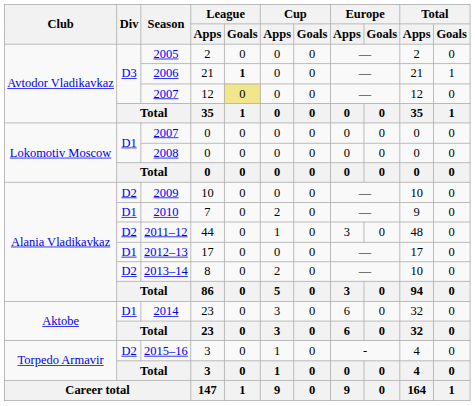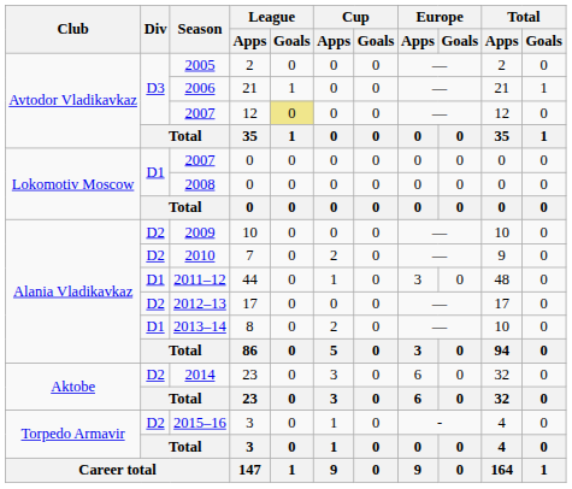 <table class="wikitable" style="text-align: center;">
 <tr>
 <th rowspan="2">Club</th>
 <th rowspan="2">Div</th>
 <th rowspan="2">Season</th>
 <th colspan="2">League</th>
 <th colspan="2">Cup</th>
 <th colspan="2">Europe</th>
 <th colspan="2">Total</th>
 </tr>
 <tr>
 <th>Apps</th>
 <th>Goals</th>
 <th>Apps</th>
 <th>Goals</th>
 <th>Apps</th>
 <th>Goals</th>
 <th>Apps</th>
 <th>Goals</th>
 </tr>
 <tr>
 <td rowspan="4" valign="center"><a href='#'>Avtodor Vladikavkaz</a></td>
 <td rowspan="3"><a href='#'>D3</a></td>
 <td><a href='#'>2005</a></td>
 <td>2</td>
 <td>0</td>
 <td>0</td>
 <td>0</td>
 <td colspan="2">—</td>
 <td>2</td>
 <td>0</td>
 </tr>
 <tr>
 <td><a href='#'>2006</a></td>
 <td>21</td>
-<td><strong>1</strong></td>
+<td>1</td>
 <td>0</td>
 <td>0</td>
 <td colspan="2">—</td>
 <td>21</td>
 <td>1</td>
 </tr>
 <tr>
 <td><a href='#'>2007</a></td>
 <td>12</td>
 <td style="background: khaki;">0</td>
 <td>0</td>
 <td>0</td>
 <td colspan="2">—</td>
 <td>12</td>
 <td>0</td>
 </tr>
 <tr>
 <th colspan="2">Total</th>
 <th>35</th>
 <th>1</th>
 <th>0</th>
 <th>0</th>
 <th>0</th>
 <th>0</th>
 <th>35</th>
 <th>1</th>
 </tr>
 <tr>
 <td rowspan="3" valign="center"><a href='#'>Lokomotiv Moscow</a></td>
 <td rowspan="2"><a href='#'>D1</a></td>
 <td><a href='#'>2007</a></td>
 <td>0</td>
 <td>0</td>
 <td>0</td>
 <td>0</td>
 <td>0</td>
 <td>0</td>
 <td>0</td>
 <td>0</td>
 </tr>
 <tr>
 <td><a href='#'>2008</a></td>
 <td>0</td>
 <td>0</td>
 <td>0</td>
 <td>0</td>
 <td>0</td>
 <td>0</td>
 <td>0</td>
 <td>0</td>
 </tr>
 <tr>
 <th colspan="2">Total</th>
 <th>0</th>
 <th>0</th>
 <th>0</th>
 <th>0</th>
 <th>0</th>
 <th>0</th>
 <th>0</th>
 <th>0</th>
 </tr>
 <tr>
 <td rowspan="6" valign="center"><a href='#'>Alania Vladikavkaz</a></td>
 <td rowspan="1"><a href='#'>D2</a></td>
 <td><a href='#'>2009</a></td>
 <td>10</td>
 <td>0</td>
 <td>0</td>
 <td>0</td>
 <td colspan="2">—</td>
 <td>10</td>
 <td>0</td>
 </tr>
 <tr>
-<td rowspan="1"><a href='#'>D1</a></td>
+<td rowspan="1"><a href='#'>D2</a></td>
 <td><a href='#'>2010</a></td>
 <td>7</td>
 <td>0</td>
 <td>2</td>
 <td>0</td>
 <td colspan="2">—</td>
 <td>9</td>
 <td>0</td>
 </tr>
 <tr>
-<td rowspan="1"><a href='#'>D2</a></td>
+<td rowspan="1"><a href='#'>D1</a></td>
 <td><a href='#'>2011–12</a></td>
 <td>44</td>
 <td>0</td>
 <td>1</td>
 <td>0</td>
 <td>3</td>
 <td>0</td>
 <td>48</td>
 <td>0</td>
 </tr>
 <tr>
-<td rowspan="1"><a href='#'>D1</a></td>
+<td rowspan="1"><a href='#'>D2</a></td>
 <td><a href='#'>2012–13</a></td>
 <td>17</td>
 <td>0</td>
 <td>0</td>
 <td>0</td>
 <td colspan="2">—</td>
 <td>17</td>
 <td>0</td>
 </tr>
 <tr>
-<td rowspan="1"><a href='#'>D2</a></td>
+<td rowspan="1"><a href='#'>D1</a></td>
 <td><a href='#'>2013–14</a></td>
 <td>8</td>
 <td>0</td>
 <td>2</td>
 <td>0</td>
 <td colspan="2">—</td>
 <td>10</td>
 <td>0</td>
 </tr>
 <tr>
 <th colspan="2">Total</th>
 <th>86</th>
 <th>0</th>
 <th>5</th>
 <th>0</th>
 <th>3</th>
 <th>0</th>
 <th>94</th>
 <th>0</th>
 </tr>
 <tr>
 <td rowspan="2" valign="center"><a href='#'>Aktobe</a></td>
-<td rowspan="1"><a href='#'>D1</a></td>
+<td rowspan="1"><a href='#'>D2</a></td>
 <td><a href='#'>2014</a></td>
 <td>23</td>
 <td>0</td>
 <td>3</td>
 <td>0</td>
 <td>6</td>
 <td>0</td>
 <td>32</td>
 <td>0</td>
 </tr>
 <tr>
 <th colspan="2">Total</th>
 <th>23</th>
 <th>0</th>
 <th>3</th>
 <th>0</th>
 <th>6</th>
 <th>0</th>
 <th>32</th>
 <th>0</th>
 </tr>
 <tr>
 <td rowspan="2" valign="center"><a href='#'>Torpedo Armavir</a></td>
 <td rowspan="1"><a href='#'>D2</a></td>
 <td><a href='#'>2015–16</a></td>
 <td>3</td>
 <td>0</td>
 <td>1</td>
 <td>0</td>
 <td colspan="2">-</td>
 <td>4</td>
 <td>0</td>
 </tr>
 <tr>
 <th colspan="2">Total</th>
 <th>3</th>
 <th>0</th>
 <th>1</th>
 <th>0</th>
 <th>0</th>
 <th>0</th>
 <th>4</th>
 <th>0</th>
 </tr>
 <tr>
 <th colspan="3">Career total</th>
 <th>147</th>
 <th>1</th>
 <th>9</th>
 <th>0</th>
 <th>9</th>
 <th>0</th>
 <th>164</th>
 <th>1</th>
 </tr>
 </table>
